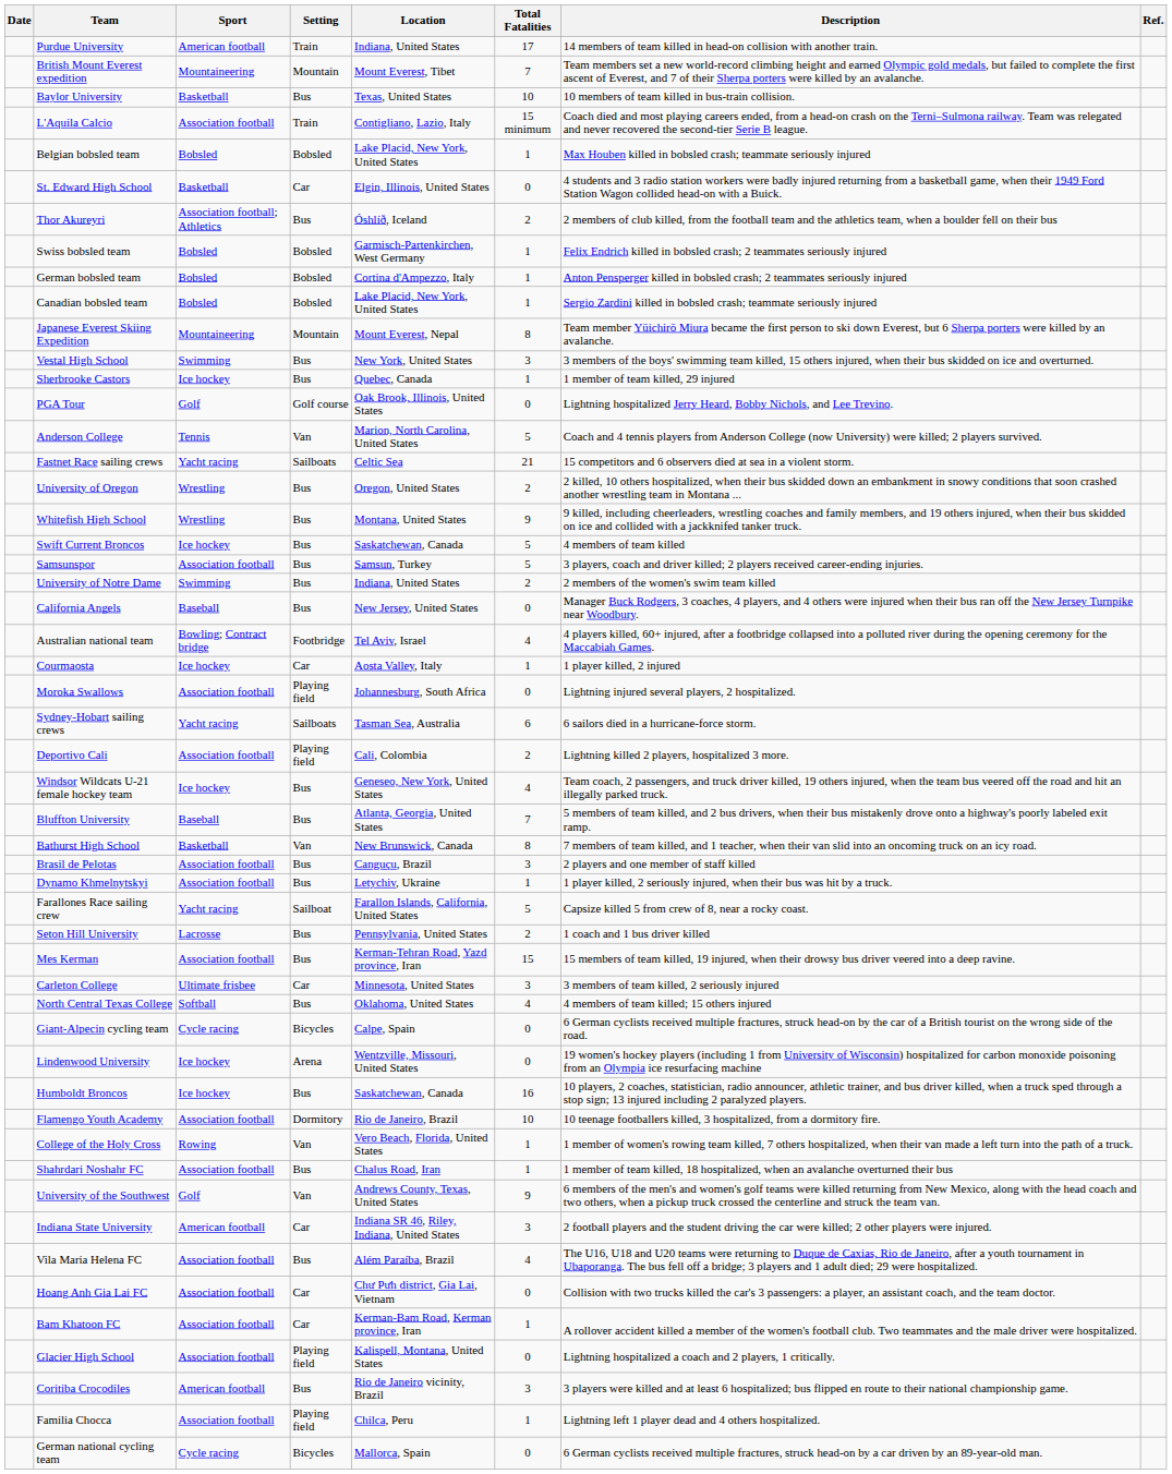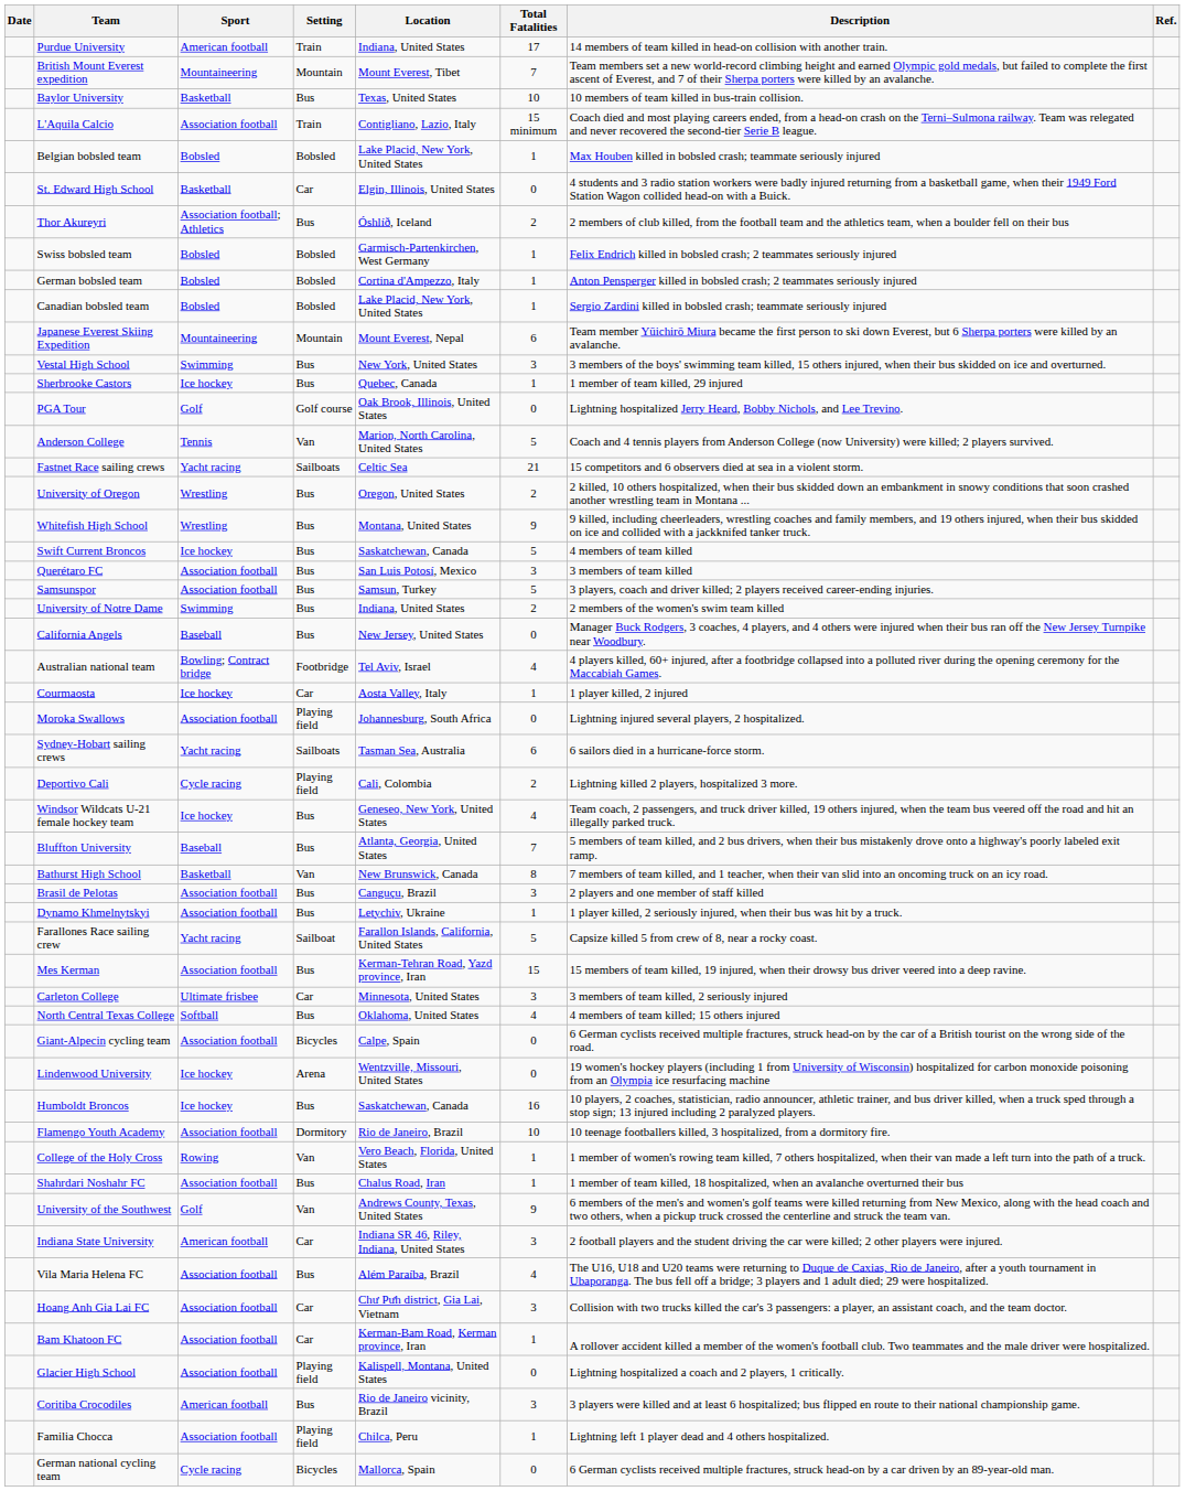 <table class="wikitable sortable">
 <tr>
 <th>Date</th>
 <th>Team</th>
 <th>Sport</th>
 <th>Setting</th>
 <th>Location</th>
 <th>Total Fatalities</th>
 <th class=unsortable style="min-width: 300px;">Description</th>
 <th class=unsortable>Ref.</th>
 </tr>
 <tr>
 <td><a href='#'></a></td>
 <td><a href='#'>Purdue University</a></td>
 <td><a href='#'>American football</a></td>
 <td>Train</td>
 <td><a href='#'>Indiana</a>, United States</td>
 <td align=center>17</td>
 <td>14 members of team killed in head-on collision with another train.</td>
 <td></td>
 </tr>
 <tr>
 <td><a href='#'></a></td>
 <td><a href='#'>British Mount Everest expedition</a></td>
 <td><a href='#'>Mountaineering</a></td>
 <td>Mountain</td>
 <td><a href='#'>Mount Everest</a>, Tibet</td>
 <td align=center>7</td>
 <td>Team members set a new world-record climbing height and earned <a href='#'>Olympic gold medals</a>, but failed to complete the first ascent of Everest, and 7 of their <a href='#'>Sherpa porters</a> were killed by an avalanche.</td>
 <td></td>
 </tr>
 <tr>
 <td><a href='#'></a></td>
 <td><a href='#'>Baylor University</a></td>
 <td><a href='#'>Basketball</a></td>
 <td>Bus</td>
 <td><a href='#'>Texas</a>, United States</td>
 <td align=center>10</td>
 <td>10 members of team killed in bus-train collision.</td>
 <td></td>
 </tr>
 <tr>
 <td></td>
 <td><a href='#'>L'Aquila Calcio</a></td>
 <td><a href='#'>Association football</a></td>
 <td>Train</td>
 <td><a href='#'>Contigliano</a>, <a href='#'>Lazio</a>, Italy</td>
 <td align=center>15 minimum</td>
 <td>Coach died and most playing careers ended, from a head-on crash on the <a href='#'>Terni–Sulmona railway</a>. Team was relegated and never recovered the second-tier <a href='#'>Serie B</a> league.</td>
 <td></td>
 </tr>
 <tr>
 <td></td>
 <td>Belgian bobsled team</td>
 <td><a href='#'>Bobsled</a></td>
 <td>Bobsled</td>
 <td><a href='#'>Lake Placid, New York</a>, United States</td>
 <td align=center>1</td>
 <td><a href='#'>Max Houben</a> killed in bobsled crash; teammate seriously injured</td>
 <td></td>
 </tr>
 <tr>
 <td></td>
 <td><a href='#'>St. Edward High School</a></td>
 <td><a href='#'>Basketball</a></td>
 <td>Car</td>
 <td><a href='#'>Elgin, Illinois</a>, United States</td>
 <td align=center>0</td>
 <td>4 students and 3 radio station workers were badly injured returning from a basketball game, when their <a href='#'>1949 Ford</a> Station Wagon collided head-on with a Buick.</td>
 <td></td>
 </tr>
 <tr>
 <td></td>
 <td><a href='#'>Thor Akureyri</a></td>
 <td><a href='#'>Association football</a>; <a href='#'>Athletics</a></td>
 <td>Bus</td>
 <td><a href='#'>Óshlíð</a>, Iceland</td>
 <td align=center>2</td>
 <td>2 members of club killed, from the football team and the athletics team, when a boulder fell on their bus</td>
 <td></td>
 </tr>
 <tr>
 <td></td>
 <td>Swiss bobsled team</td>
 <td><a href='#'>Bobsled</a></td>
 <td>Bobsled</td>
 <td><a href='#'>Garmisch-Partenkirchen</a>, West Germany</td>
 <td align=center>1</td>
 <td><a href='#'>Felix Endrich</a> killed in bobsled crash; 2 teammates seriously injured</td>
 <td></td>
 </tr>
 <tr>
 <td></td>
 <td>German bobsled team</td>
 <td><a href='#'>Bobsled</a></td>
 <td>Bobsled</td>
 <td><a href='#'>Cortina d'Ampezzo</a>, Italy</td>
 <td align=center>1</td>
 <td><a href='#'>Anton Pensperger</a> killed in bobsled crash; 2 teammates seriously injured</td>
 <td></td>
 </tr>
 <tr>
 <td></td>
 <td>Canadian bobsled team</td>
 <td><a href='#'>Bobsled</a></td>
 <td>Bobsled</td>
 <td><a href='#'>Lake Placid, New York</a>, United States</td>
 <td align=center>1</td>
 <td><a href='#'>Sergio Zardini</a> killed in bobsled crash; teammate seriously injured</td>
 <td></td>
 </tr>
 <tr>
 <td><a href='#'></a></td>
 <td><a href='#'>Japanese Everest Skiing Expedition</a></td>
 <td><a href='#'>Mountaineering</a></td>
 <td>Mountain</td>
 <td><a href='#'>Mount Everest</a>, Nepal</td>
-<td align=center>8</td>
+<td align=center>6</td>
 <td>Team member <a href='#'>Yūichirō Miura</a> became the first person to ski down Everest, but 6 <a href='#'>Sherpa porters</a> were killed by an avalanche.</td>
 <td></td>
 </tr>
 <tr>
 <td></td>
 <td><a href='#'>Vestal High School</a></td>
 <td><a href='#'>Swimming</a></td>
 <td>Bus</td>
 <td><a href='#'>New York</a>, United States</td>
 <td align=center>3</td>
 <td>3 members of the boys' swimming team killed, 15 others injured, when their bus skidded on ice and overturned.</td>
 <td></td>
 </tr>
 <tr>
 <td></td>
 <td><a href='#'>Sherbrooke Castors</a></td>
 <td><a href='#'>Ice hockey</a></td>
 <td>Bus</td>
 <td><a href='#'>Quebec</a>, Canada</td>
 <td align=center>1</td>
 <td>1 member of team killed, 29 injured</td>
 <td></td>
 </tr>
 <tr>
 <td></td>
 <td><a href='#'>PGA Tour</a></td>
 <td><a href='#'>Golf</a></td>
 <td>Golf course</td>
 <td><a href='#'>Oak Brook, Illinois</a>, United States</td>
 <td align=center>0</td>
 <td>Lightning hospitalized <a href='#'>Jerry Heard</a>, <a href='#'>Bobby Nichols</a>, and <a href='#'>Lee Trevino</a>.</td>
 <td></td>
 </tr>
 <tr>
 <td></td>
 <td><a href='#'>Anderson College</a></td>
 <td><a href='#'>Tennis</a></td>
 <td>Van</td>
 <td><a href='#'>Marion, North Carolina</a>, United States</td>
 <td align=center>5</td>
 <td>Coach and 4 tennis players from Anderson College (now University) were killed; 2 players survived.</td>
 <td></td>
 </tr>
 <tr>
 <td><a href='#'></a></td>
 <td><a href='#'>Fastnet Race</a> sailing crews</td>
 <td><a href='#'>Yacht racing</a></td>
 <td>Sailboats</td>
 <td><a href='#'>Celtic Sea</a></td>
 <td align=center>21</td>
 <td>15 competitors and 6 observers died at sea in a violent storm.</td>
 <td></td>
 </tr>
 <tr>
 <td><a href='#'></a></td>
 <td><a href='#'>University of Oregon</a></td>
 <td><a href='#'>Wrestling</a></td>
 <td>Bus</td>
 <td><a href='#'>Oregon</a>, United States</td>
 <td align=center>2</td>
 <td>2 killed, 10 others hospitalized, when their bus skidded down an embankment in snowy conditions that soon crashed another wrestling team in Montana ...</td>
 <td></td>
 </tr>
 <tr>
 <td></td>
 <td><a href='#'>Whitefish High School</a></td>
 <td><a href='#'>Wrestling</a></td>
 <td>Bus</td>
 <td><a href='#'>Montana</a>, United States</td>
 <td align=center>9</td>
 <td>9 killed, including cheerleaders, wrestling coaches and family members, and 19 others injured, when their bus skidded on ice and collided with a jackknifed tanker truck.</td>
 <td></td>
 </tr>
 <tr>
 <td><a href='#'></a></td>
 <td><a href='#'>Swift Current Broncos</a></td>
 <td><a href='#'>Ice hockey</a></td>
 <td>Bus</td>
 <td><a href='#'>Saskatchewan</a>, Canada</td>
 <td align=center>5</td>
 <td>4 members of team killed</td>
 <td></td>
 </tr>
 <tr>
+<td></td>
+<td><a href='#'>Querétaro FC</a></td>
+<td><a href='#'>Association football</a></td>
+<td>Bus</td>
+<td><a href='#'>San Luis Potosí</a>, Mexico</td>
+<td align=center>3</td>
+<td>3 members of team killed</td>
+<td></td>
+</tr>
+<tr>
 <td><a href='#'></a></td>
 <td><a href='#'>Samsunspor</a></td>
 <td><a href='#'>Association football</a></td>
 <td>Bus</td>
 <td><a href='#'>Samsun</a>, Turkey</td>
 <td align=center>5</td>
 <td>3 players, coach and driver killed; 2 players received career-ending injuries.</td>
 <td></td>
 </tr>
 <tr>
 <td></td>
 <td><a href='#'>University of Notre Dame</a></td>
 <td><a href='#'>Swimming</a></td>
 <td>Bus</td>
 <td><a href='#'>Indiana</a>, United States</td>
 <td align=center>2</td>
 <td>2 members of the women's swim team killed</td>
 <td></td>
 </tr>
 <tr>
 <td></td>
 <td><a href='#'>California Angels</a></td>
 <td><a href='#'>Baseball</a></td>
 <td>Bus</td>
 <td><a href='#'>New Jersey</a>, United States</td>
 <td align=center>0</td>
 <td>Manager <a href='#'>Buck Rodgers</a>, 3 coaches, 4 players, and 4 others were injured when their bus ran off the <a href='#'>New Jersey Turnpike</a> near <a href='#'>Woodbury</a>.</td>
 <td></td>
 </tr>
 <tr>
 <td><a href='#'></a></td>
 <td>Australian national team</td>
 <td><a href='#'>Bowling</a>; <a href='#'>Contract bridge</a></td>
 <td>Footbridge</td>
 <td><a href='#'>Tel Aviv</a>, Israel</td>
 <td align=center>4</td>
 <td>4 players killed, 60+ injured, after a footbridge collapsed into a polluted river during the opening ceremony for the <a href='#'>Maccabiah Games</a>.</td>
 <td></td>
 </tr>
 <tr>
 <td></td>
 <td><a href='#'>Courmaosta</a></td>
 <td><a href='#'>Ice hockey</a></td>
 <td>Car</td>
 <td><a href='#'>Aosta Valley</a>, Italy</td>
 <td align=center>1</td>
 <td>1 player killed, 2 injured</td>
 <td></td>
 </tr>
 <tr>
 <td></td>
 <td><a href='#'>Moroka Swallows</a></td>
 <td><a href='#'>Association football</a></td>
 <td>Playing field</td>
 <td><a href='#'>Johannesburg</a>, South Africa</td>
 <td align=center>0</td>
 <td>Lightning injured several players, 2 hospitalized.</td>
 <td></td>
 </tr>
 <tr>
 <td><a href='#'></a></td>
 <td><a href='#'>Sydney-Hobart</a> sailing crews</td>
 <td><a href='#'>Yacht racing</a></td>
 <td>Sailboats</td>
 <td><a href='#'>Tasman Sea</a>, Australia</td>
 <td align=center>6</td>
 <td>6 sailors died in a hurricane-force storm.</td>
 <td></td>
 </tr>
 <tr>
 <td></td>
 <td><a href='#'>Deportivo Cali</a></td>
-<td><a href='#'>Association football</a></td>
+<td><a href='#'>Cycle racing</a></td>
 <td>Playing field</td>
 <td><a href='#'>Cali</a>, Colombia</td>
 <td align=center>2</td>
 <td>Lightning killed 2 players, hospitalized 3 more.</td>
 <td></td>
 </tr>
 <tr>
 <td></td>
 <td><a href='#'>Windsor</a> Wildcats U-21 female hockey team</td>
 <td><a href='#'>Ice hockey</a></td>
 <td>Bus</td>
 <td><a href='#'>Geneseo, New York</a>, United States</td>
 <td align=center>4</td>
 <td>Team coach, 2 passengers, and truck driver killed, 19 others injured, when the team bus veered off the road and hit an illegally parked truck.</td>
 <td></td>
 </tr>
 <tr>
 <td><a href='#'></a></td>
 <td><a href='#'>Bluffton University</a></td>
 <td><a href='#'>Baseball</a></td>
 <td>Bus</td>
 <td><a href='#'>Atlanta, Georgia</a>, United States</td>
 <td align=center>7</td>
 <td>5 members of team killed, and 2 bus drivers, when their bus mistakenly drove onto a highway's poorly labeled exit ramp.</td>
 <td></td>
 </tr>
 <tr>
 <td><a href='#'></a></td>
 <td><a href='#'>Bathurst High School</a></td>
 <td><a href='#'>Basketball</a></td>
 <td>Van</td>
 <td><a href='#'>New Brunswick</a>, Canada</td>
 <td align=center>8</td>
 <td>7 members of team killed, and 1 teacher, when their van slid into an oncoming truck on an icy road.</td>
 <td></td>
 </tr>
 <tr>
 <td></td>
 <td><a href='#'>Brasil de Pelotas</a></td>
 <td><a href='#'>Association football</a></td>
 <td>Bus</td>
 <td><a href='#'>Canguçu</a>, Brazil</td>
 <td align=center>3</td>
 <td>2 players and one member of staff killed</td>
 <td></td>
 </tr>
 <tr>
 <td></td>
 <td><a href='#'>Dynamo Khmelnytskyi</a></td>
 <td><a href='#'>Association football</a></td>
 <td>Bus</td>
 <td><a href='#'>Letychiv</a>, Ukraine</td>
 <td align=center>1</td>
 <td>1 player killed, 2 seriously injured, when their bus was hit by a truck.</td>
 <td></td>
 </tr>
 <tr>
 <td></td>
 <td>Farallones Race sailing crew</td>
 <td><a href='#'>Yacht racing</a></td>
 <td>Sailboat</td>
 <td><a href='#'>Farallon Islands</a>, <a href='#'>California</a>, United States</td>
 <td align=center>5</td>
 <td>Capsize killed 5 from crew of 8, near a rocky coast.</td>
 <td></td>
 </tr>
 <tr>
 <td></td>
-<td><a href='#'>Seton Hill University</a></td>
-<td><a href='#'>Lacrosse</a></td>
-<td>Bus</td>
-<td><a href='#'>Pennsylvania</a>, United States</td>
-<td align=center>2</td>
-<td>1 coach and 1 bus driver killed</td>
-<td></td>
-</tr>
-<tr>
-<td></td>
 <td><a href='#'>Mes Kerman</a></td>
 <td><a href='#'>Association football</a></td>
 <td>Bus</td>
 <td><a href='#'>Kerman-Tehran Road</a>, <a href='#'>Yazd province</a>, Iran</td>
 <td align=center>15</td>
 <td>15 members of team killed, 19 injured, when their drowsy bus driver veered into a deep ravine.</td>
 <td></td>
 </tr>
 <tr>
 <td><a href='#'></a></td>
 <td><a href='#'>Carleton College</a></td>
 <td><a href='#'>Ultimate frisbee</a></td>
 <td>Car</td>
 <td><a href='#'>Minnesota</a>, United States</td>
 <td align=center>3</td>
 <td>3 members of team killed, 2 seriously injured</td>
 <td></td>
 </tr>
 <tr>
 <td><a href='#'></a></td>
 <td><a href='#'>North Central Texas College</a></td>
 <td><a href='#'>Softball</a></td>
 <td>Bus</td>
 <td><a href='#'>Oklahoma</a>, United States</td>
 <td align=center>4</td>
 <td>4 members of team killed; 15 others injured</td>
 <td></td>
 </tr>
 <tr>
 <td></td>
 <td><a href='#'>Giant-Alpecin</a> cycling team</td>
-<td><a href='#'>Cycle racing</a></td>
+<td><a href='#'>Association football</a></td>
 <td>Bicycles</td>
 <td><a href='#'>Calpe</a>, Spain</td>
 <td align=center>0</td>
 <td>6 German cyclists received multiple fractures, struck head-on by the car of a British tourist on the wrong side of the road.</td>
 <td></td>
 </tr>
 <tr>
 <td></td>
 <td><a href='#'>Lindenwood University</a></td>
 <td><a href='#'>Ice hockey</a></td>
 <td>Arena</td>
 <td><a href='#'>Wentzville, Missouri</a>, United States</td>
 <td align=center>0</td>
 <td>19 women's hockey players (including 1 from <a href='#'>University of Wisconsin</a>) hospitalized for carbon monoxide poisoning from an <a href='#'>Olympia</a> ice resurfacing machine</td>
 <td></td>
 </tr>
 <tr>
 <td><a href='#'></a></td>
 <td><a href='#'>Humboldt Broncos</a></td>
 <td><a href='#'>Ice hockey</a></td>
 <td>Bus</td>
 <td><a href='#'>Saskatchewan</a>, Canada</td>
 <td align=center>16</td>
 <td>10 players, 2 coaches, statistician, radio announcer, athletic trainer, and bus driver killed, when a truck sped through a stop sign; 13 injured including 2 paralyzed players.</td>
 <td></td>
 </tr>
 <tr>
 <td><a href='#'></a></td>
 <td><a href='#'>Flamengo Youth Academy</a></td>
 <td><a href='#'>Association football</a></td>
 <td>Dormitory</td>
 <td><a href='#'>Rio de Janeiro</a>, Brazil</td>
 <td align=center>10</td>
 <td>10 teenage footballers killed, 3 hospitalized, from a dormitory fire.</td>
 <td></td>
 </tr>
 <tr>
 <td></td>
 <td><a href='#'>College of the Holy Cross</a></td>
 <td><a href='#'>Rowing</a></td>
 <td>Van</td>
 <td><a href='#'>Vero Beach</a>, <a href='#'>Florida</a>, United States</td>
 <td align=center>1</td>
 <td>1 member of women's rowing team killed, 7 others hospitalized, when their van made a left turn into the path of a truck.</td>
 <td></td>
 </tr>
 <tr>
 <td></td>
 <td><a href='#'>Shahrdari Noshahr FC</a></td>
 <td><a href='#'>Association football</a></td>
 <td>Bus</td>
 <td><a href='#'>Chalus Road</a>, <a href='#'>Iran</a></td>
 <td align=center>1</td>
 <td>1 member of team killed, 18 hospitalized, when an avalanche overturned their bus</td>
 <td></td>
 </tr>
 <tr>
 <td><a href='#'></a></td>
 <td><a href='#'>University of the Southwest</a></td>
 <td><a href='#'>Golf</a></td>
 <td>Van</td>
 <td><a href='#'>Andrews County, Texas</a>, United States</td>
 <td align=center>9</td>
 <td>6 members of the men's and women's golf teams were killed returning from New Mexico, along with the head coach and two others, when a pickup truck crossed the centerline and struck the team van.</td>
 <td></td>
 </tr>
 <tr>
 <td></td>
 <td><a href='#'>Indiana State University</a></td>
 <td><a href='#'>American football</a></td>
 <td>Car</td>
 <td><a href='#'>Indiana SR 46</a>, <a href='#'>Riley, Indiana</a>, United States</td>
 <td align=center>3</td>
 <td>2 football players and the student driving the car were killed; 2 other players were injured.</td>
 <td></td>
 </tr>
 <tr>
 <td></td>
 <td>Vila Maria Helena FC</td>
 <td><a href='#'>Association football</a></td>
 <td>Bus</td>
 <td><a href='#'>Além Paraíba</a>, Brazil</td>
 <td align=center>4</td>
 <td>The U16, U18 and U20 teams were returning to <a href='#'>Duque de Caxias, Rio de Janeiro</a>, after a youth tournament in <a href='#'>Ubaporanga</a>. The bus fell off a bridge; 3 players and 1 adult died; 29 were hospitalized.</td>
 <td></td>
 </tr>
 <tr>
 <td></td>
 <td><a href='#'>Hoang Anh Gia Lai FC</a></td>
 <td><a href='#'>Association football</a></td>
 <td>Car</td>
 <td><a href='#'>Chư Pưh district</a>, <a href='#'>Gia Lai</a>, Vietnam</td>
-<td align=center>0</td>
+<td align=center>3</td>
 <td>Collision with two trucks killed the car's 3 passengers: a player, an assistant coach, and the team doctor.</td>
 <td></td>
 </tr>
 <tr>
 <td></td>
 <td><a href='#'>Bam Khatoon FC</a></td>
 <td><a href='#'>Association football</a></td>
 <td>Car</td>
 <td><a href='#'>Kerman-Bam Road</a>, <a href='#'>Kerman province</a>, Iran</td>
 <td align=center>1</td>
 <td><br>A rollover accident killed a member of the women's football club. Two teammates and the male driver were hospitalized.</td>
 <td></td>
 </tr>
 <tr>
 <td></td>
 <td><a href='#'>Glacier High School</a></td>
 <td><a href='#'>Association football</a></td>
 <td>Playing field</td>
 <td><a href='#'>Kalispell, Montana</a>, United States</td>
 <td align=center>0</td>
 <td>Lightning hospitalized a coach and 2 players, 1 critically.</td>
 <td></td>
 </tr>
 <tr>
 <td></td>
 <td><a href='#'>Coritiba Crocodiles</a></td>
 <td><a href='#'>American football</a></td>
 <td>Bus</td>
 <td><a href='#'>Rio de Janeiro</a> vicinity, Brazil</td>
 <td align=center>3</td>
 <td>3 players were killed and at least 6 hospitalized; bus flipped en route to their national championship game.</td>
 <td></td>
 </tr>
 <tr>
 <td></td>
 <td>Familia Chocca</td>
 <td><a href='#'>Association football</a></td>
 <td>Playing field</td>
 <td><a href='#'>Chilca</a>, Peru</td>
 <td align=center>1</td>
 <td>Lightning left 1 player dead and 4 others hospitalized.</td>
 <td></td>
 </tr>
 <tr>
 <td></td>
 <td>German national cycling team</td>
 <td><a href='#'>Cycle racing</a></td>
 <td>Bicycles</td>
 <td><a href='#'>Mallorca</a>, Spain</td>
 <td align=center>0</td>
 <td>6 German cyclists received multiple fractures, struck head-on by a car driven by an 89-year-old man.</td>
 <td></td>
 </tr>
 </table>
